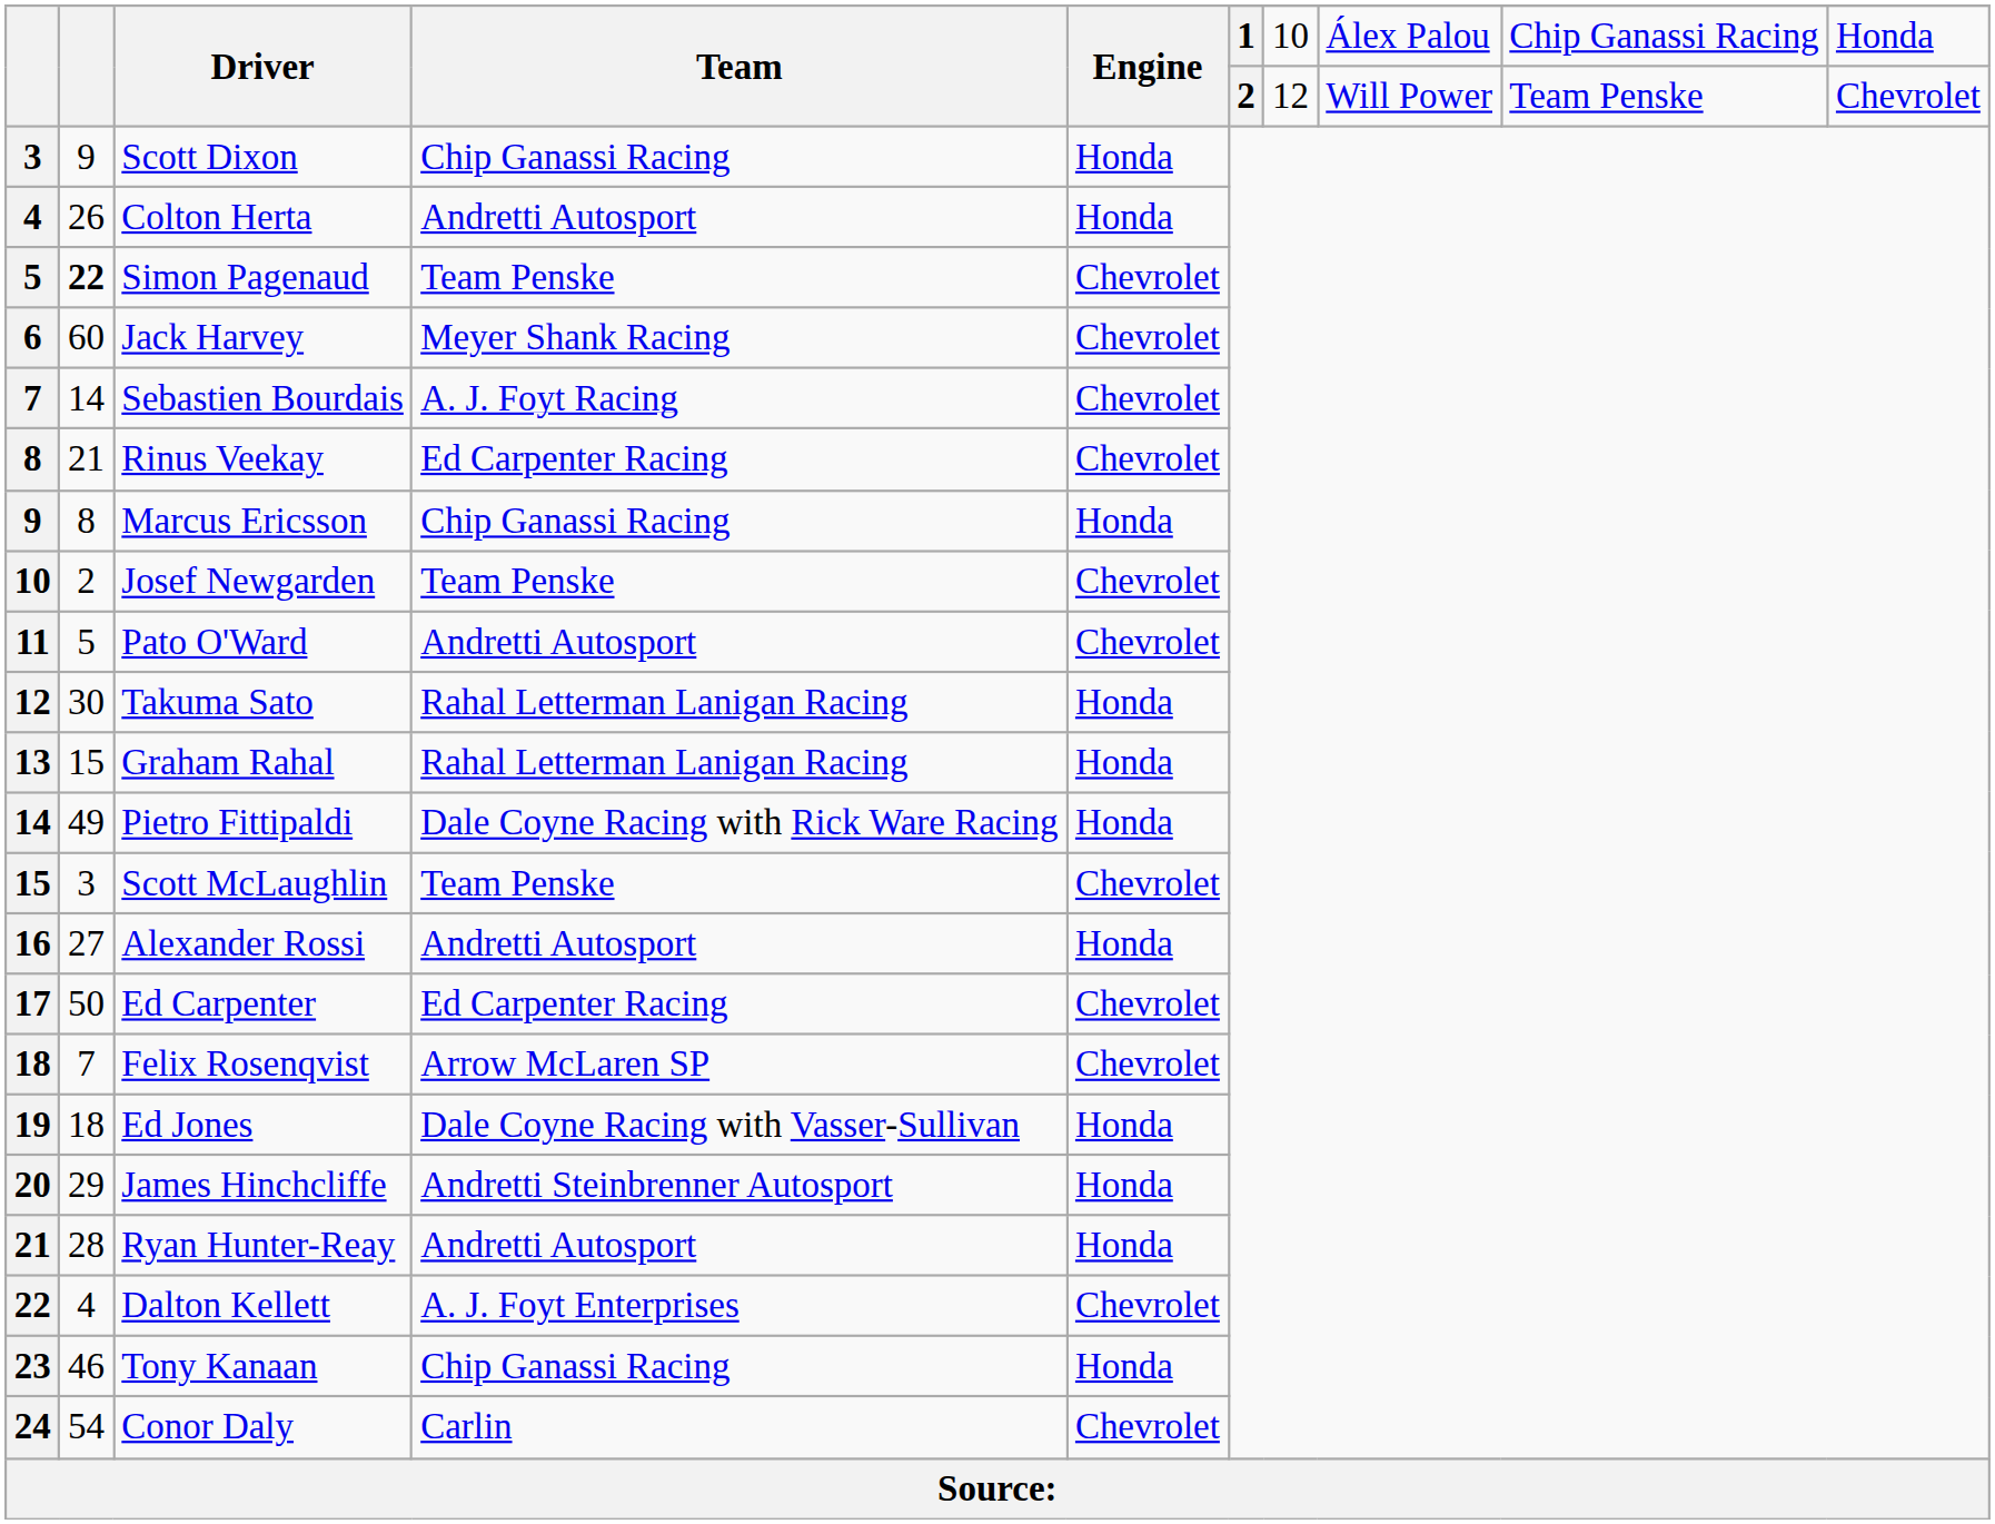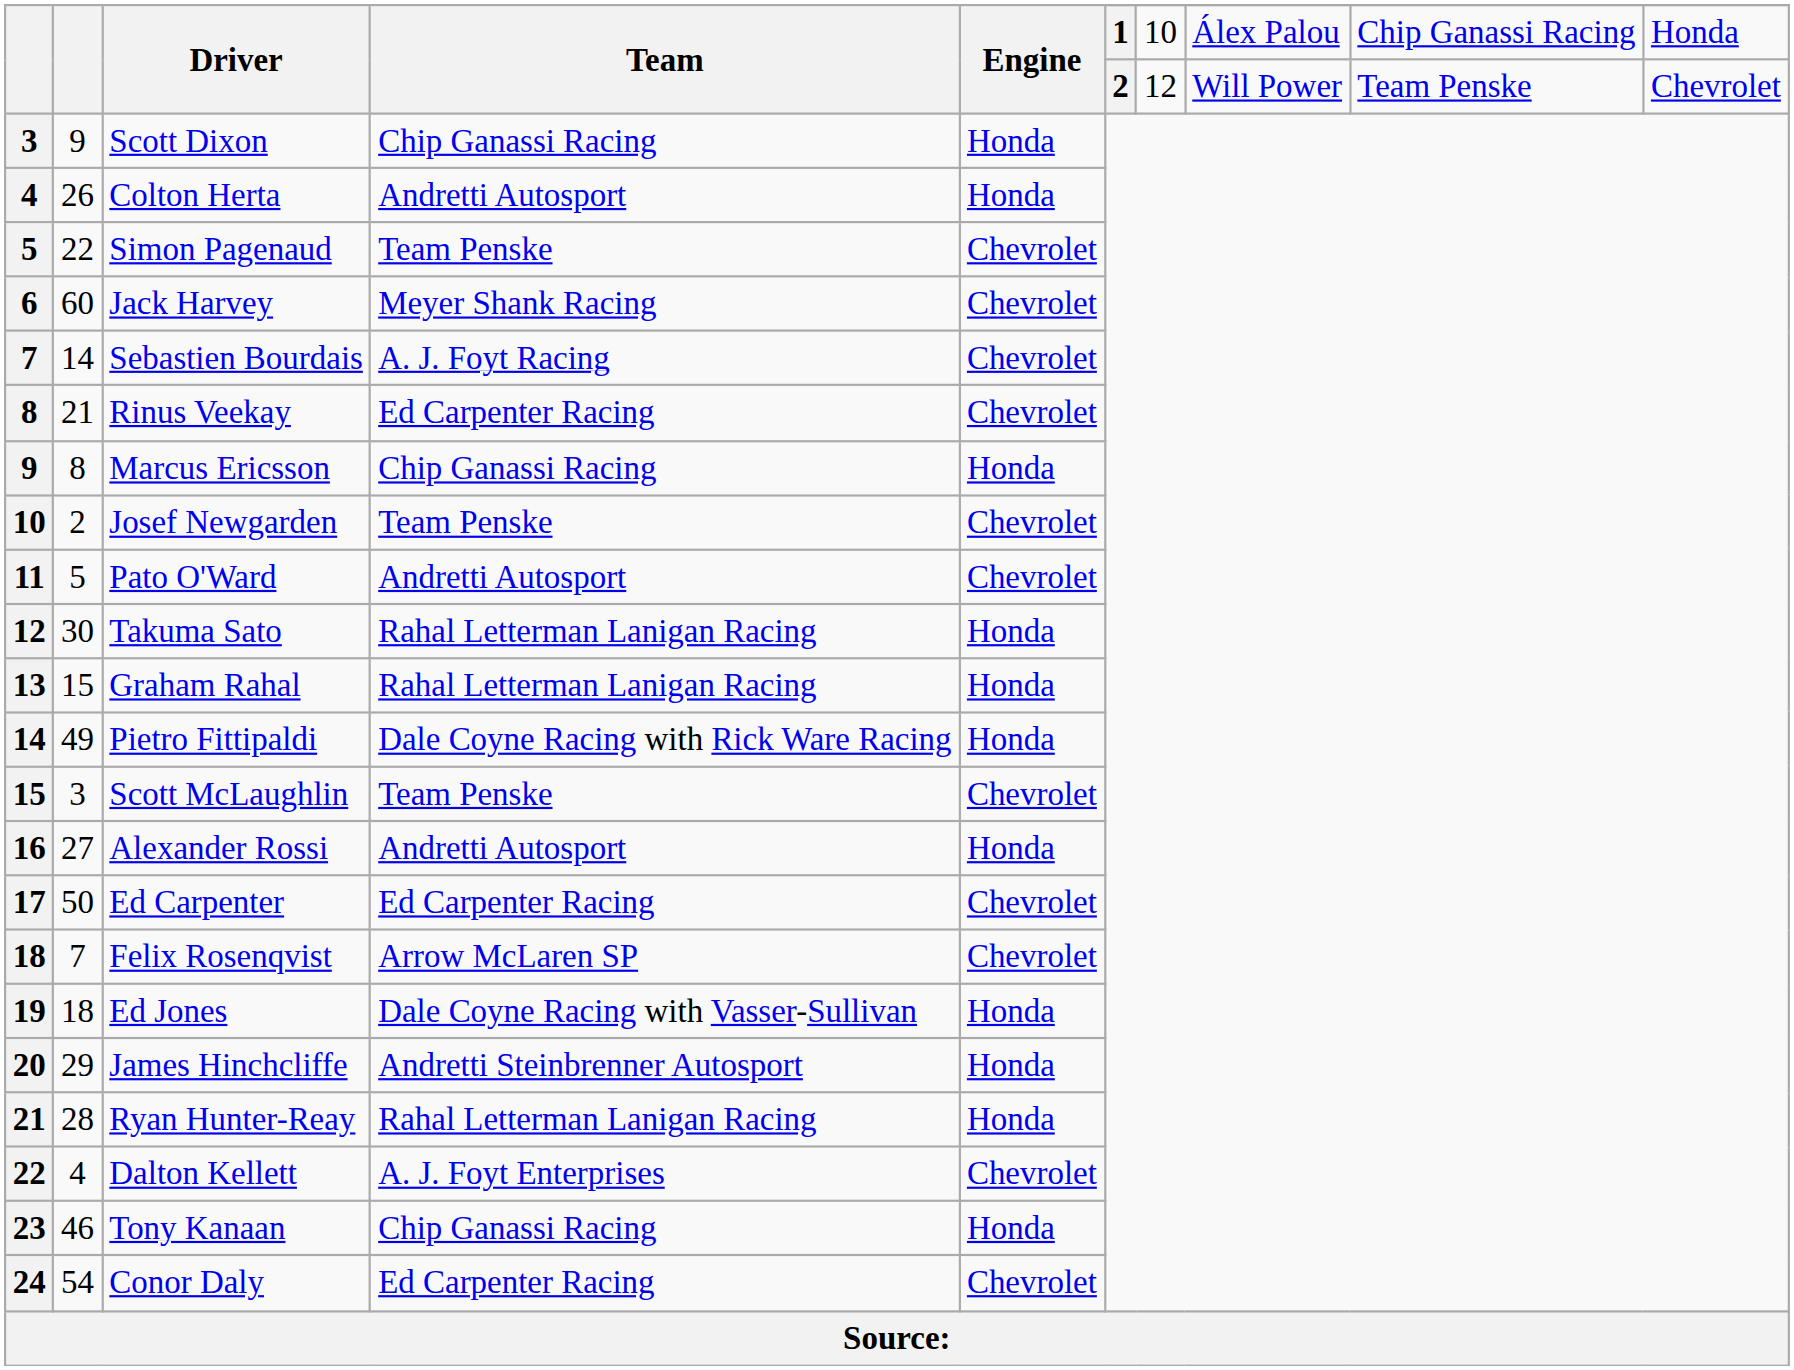 <table class="wikitable sortable" style="text-align:center; font-size:95%;">
 <tr>
 <th rowspan="3"></th>
 <th rowspan="3"></th>
 <th rowspan="3">Driver</th>
 <th rowspan="3">Team</th>
 <th rowspan="3">Engine</th>
 </tr>
 <tr>
 <th scope="row">1</th>
 <td align="center">10</td>
 <td align="left"> <a href='#'>Álex Palou</a></td>
 <td align="left"><a href='#'>Chip Ganassi Racing</a></td>
 <td align="left"><a href='#'>Honda</a></td>
 </tr>
 <tr>
 <th scope="row">2</th>
 <td align="center">12</td>
 <td align="left"> <a href='#'>Will Power</a> <strong></strong></td>
 <td align="left"><a href='#'>Team Penske</a></td>
 <td align="left"><a href='#'>Chevrolet</a></td>
 </tr>
 <tr>
 <th scope="row">3</th>
 <td align="center">9</td>
 <td align="left"> <a href='#'>Scott Dixon</a> <strong></strong></td>
 <td align="left"><a href='#'>Chip Ganassi Racing</a></td>
 <td align="left"><a href='#'>Honda</a></td>
 </tr>
 <tr>
 <th scope="row">4</th>
 <td align="center">26</td>
 <td align="left"> <a href='#'>Colton Herta</a></td>
 <td align="left"><a href='#'>Andretti Autosport</a></td>
 <td align="left"><a href='#'>Honda</a></td>
 </tr>
 <tr>
 <th scope="row">5</th>
-<td align="center"><strong>22</strong></td>
+<td align="center">22</td>
 <td align="left"> <a href='#'>Simon Pagenaud</a></td>
 <td align="left"><a href='#'>Team Penske</a></td>
 <td align="left"><a href='#'>Chevrolet</a></td>
 </tr>
 <tr>
 <th scope="row">6</th>
 <td align="center">60</td>
 <td align="left"> <a href='#'>Jack Harvey</a></td>
 <td align="left"><a href='#'>Meyer Shank Racing</a></td>
 <td align="left"><a href='#'>Chevrolet</a></td>
 </tr>
 <tr>
 <th scope="row">7</th>
 <td align="center">14</td>
 <td align="left"> <a href='#'>Sebastien Bourdais</a></td>
 <td align="left"><a href='#'>A. J. Foyt Racing</a></td>
 <td align="left"><a href='#'>Chevrolet</a></td>
 </tr>
 <tr>
 <th scope="row">8</th>
 <td align="center">21</td>
 <td align="left"> <a href='#'>Rinus Veekay</a></td>
 <td align="left"><a href='#'>Ed Carpenter Racing</a></td>
 <td align="left"><a href='#'>Chevrolet</a></td>
 </tr>
 <tr>
 <th scope="row">9</th>
 <td align="center">8</td>
 <td align="left"> <a href='#'>Marcus Ericsson</a></td>
 <td align="left"><a href='#'>Chip Ganassi Racing</a></td>
 <td align="left"><a href='#'>Honda</a></td>
 </tr>
 <tr>
 <th scope="row">10</th>
 <td align="center">2</td>
 <td align="left"> <a href='#'>Josef Newgarden</a> <strong></strong></td>
 <td align="left"><a href='#'>Team Penske</a></td>
 <td align="left"><a href='#'>Chevrolet</a></td>
 </tr>
 <tr>
 <th scope="row">11</th>
 <td align="center">5</td>
 <td align="left"> <a href='#'>Pato O'Ward</a></td>
 <td align="left"><a href='#'>Andretti Autosport</a></td>
 <td align="left"><a href='#'>Chevrolet</a></td>
 </tr>
 <tr>
 <th scope="row">12</th>
 <td align="center">30</td>
 <td align="left"> <a href='#'>Takuma Sato</a></td>
 <td align="left"><a href='#'>Rahal Letterman Lanigan Racing</a></td>
 <td align="left"><a href='#'>Honda</a></td>
 </tr>
 <tr>
 <th scope="row">13</th>
 <td align="center">15</td>
 <td align="left"> <a href='#'>Graham Rahal</a> <strong></strong></td>
 <td align="left"><a href='#'>Rahal Letterman Lanigan Racing</a></td>
 <td align="left"><a href='#'>Honda</a></td>
 </tr>
 <tr>
 <th scope="row">14</th>
 <td align="center">49</td>
 <td align="left"> <a href='#'>Pietro Fittipaldi</a></td>
 <td align="left"><a href='#'>Dale Coyne Racing</a> with <a href='#'>Rick Ware Racing</a></td>
 <td align="left"><a href='#'>Honda</a></td>
 </tr>
 <tr>
 <th scope="row">15</th>
 <td align="center">3</td>
 <td align="left"> <a href='#'>Scott McLaughlin</a> <strong></strong></td>
 <td align="left"><a href='#'>Team Penske</a></td>
 <td align="left"><a href='#'>Chevrolet</a></td>
 </tr>
 <tr>
 <th scope="row">16</th>
 <td align="center">27</td>
 <td align="left"> <a href='#'>Alexander Rossi</a></td>
 <td align="left"><a href='#'>Andretti Autosport</a></td>
 <td align="left"><a href='#'>Honda</a></td>
 </tr>
 <tr>
 <th scope="row">17</th>
 <td align="center">50</td>
 <td align="left"> <a href='#'>Ed Carpenter</a> <strong></strong></td>
 <td align="left"><a href='#'>Ed Carpenter Racing</a></td>
 <td align="left"><a href='#'>Chevrolet</a></td>
 </tr>
 <tr>
 <th scope="row">18</th>
 <td align="center">7</td>
 <td align="left"> <a href='#'>Felix Rosenqvist</a></td>
 <td align="left"><a href='#'>Arrow McLaren SP</a></td>
 <td align="left"><a href='#'>Chevrolet</a></td>
 </tr>
 <tr>
 <th scope="row">19</th>
 <td align="center">18</td>
 <td align="left"> <a href='#'>Ed Jones</a></td>
 <td align="left"><a href='#'>Dale Coyne Racing</a> with <a href='#'>Vasser</a>-<a href='#'>Sullivan</a></td>
 <td align="left"><a href='#'>Honda</a></td>
 </tr>
 <tr>
 <th scope="row">20</th>
 <td align="center">29</td>
 <td align="left"> <a href='#'>James Hinchcliffe</a></td>
 <td align="left"><a href='#'>Andretti Steinbrenner Autosport</a></td>
 <td align="left"><a href='#'>Honda</a></td>
 </tr>
 <tr>
 <th scope="row">21</th>
 <td align="center">28</td>
 <td align="left"> <a href='#'>Ryan Hunter-Reay</a></td>
-<td align="left"><a href='#'>Andretti Autosport</a></td>
+<td align="left"><a href='#'>Rahal Letterman Lanigan Racing</a></td>
 <td align="left"><a href='#'>Honda</a></td>
 </tr>
 <tr>
 <th scope="row">22</th>
 <td align="center">4</td>
 <td align="left"> <a href='#'>Dalton Kellett</a></td>
 <td align="left"><a href='#'>A. J. Foyt Enterprises</a></td>
 <td align="left"><a href='#'>Chevrolet</a></td>
 </tr>
 <tr>
 <th scope="row">23</th>
 <td align="center">46</td>
 <td align="left"> <a href='#'>Tony Kanaan</a>  <strong></strong></td>
 <td align="left"><a href='#'>Chip Ganassi Racing</a></td>
 <td align="left"><a href='#'>Honda</a></td>
 </tr>
 <tr>
 <th scope="row">24</th>
 <td align="center">54</td>
 <td align="left"> <a href='#'>Conor Daly</a></td>
-<td align="left"><a href='#'>Carlin</a></td>
+<td align="left"><a href='#'>Ed Carpenter Racing</a></td>
 <td align="left"><a href='#'>Chevrolet</a></td>
 </tr>
 <tr>
 <th colspan="10">Source:</th>
 </tr>
 </table>
